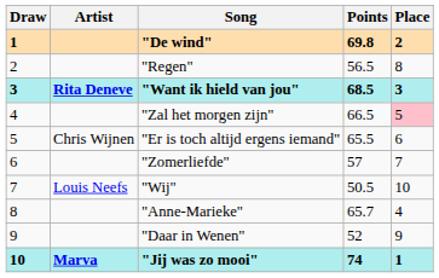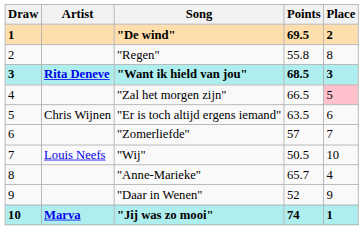 <table class="sortable wikitable" style="margin: 1em auto 1em auto">
 <tr>
 <th>Draw</th>
 <th>Artist</th>
 <th>Song</th>
 <th>Points</th>
 <th>Place</th>
 </tr>
 <tr style="background:navajowhite;font-weight:bold;">
 <td>1</td>
 <td></td>
 <td>"De wind"</td>
-<td>69.8</td>
+<td>69.5</td>
 <td>2</td>
 </tr>
 <tr>
 <td>2</td>
 <td></td>
 <td>"Regen"</td>
-<td>56.5</td>
+<td>55.8</td>
 <td>8</td>
 </tr>
 <tr style="background:paleturquoise;font-weight:bold;">
 <td>3</td>
 <td><a href='#'>Rita Deneve</a></td>
 <td>"Want ik hield van jou"</td>
 <td>68.5</td>
 <td>3</td>
 </tr>
 <tr>
 <td>4</td>
 <td></td>
 <td>"Zal het morgen zijn"</td>
 <td>66.5</td>
 <td style="background: pink;">5</td>
 </tr>
 <tr>
 <td>5</td>
 <td>Chris Wijnen</td>
 <td>"Er is toch altijd ergens iemand"</td>
-<td>65.5</td>
+<td>63.5</td>
 <td>6</td>
 </tr>
 <tr>
 <td>6</td>
 <td></td>
 <td>"Zomerliefde"</td>
 <td>57</td>
 <td>7</td>
 </tr>
 <tr>
 <td>7</td>
 <td><a href='#'>Louis Neefs</a></td>
 <td>"Wij"</td>
 <td>50.5</td>
 <td>10</td>
 </tr>
 <tr>
 <td>8</td>
 <td></td>
 <td>"Anne-Marieke"</td>
 <td>65.7</td>
 <td>4</td>
 </tr>
 <tr>
 <td>9</td>
 <td></td>
 <td>"Daar in Wenen"</td>
 <td>52</td>
 <td>9</td>
 </tr>
 <tr style="background:paleturquoise;font-weight:bold;">
 <td>10</td>
 <td><a href='#'>Marva</a></td>
 <td>"Jij was zo mooi"</td>
 <td>74</td>
 <td>1</td>
 </tr>
 </table>
